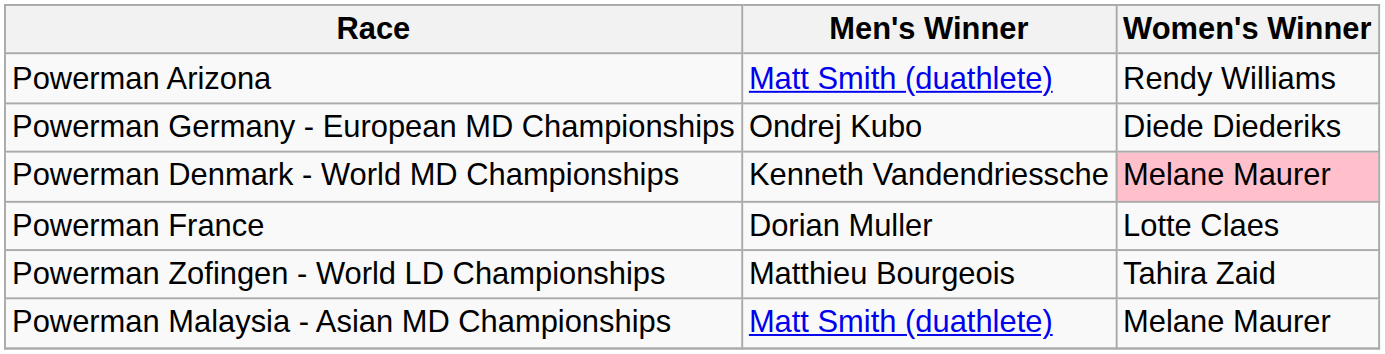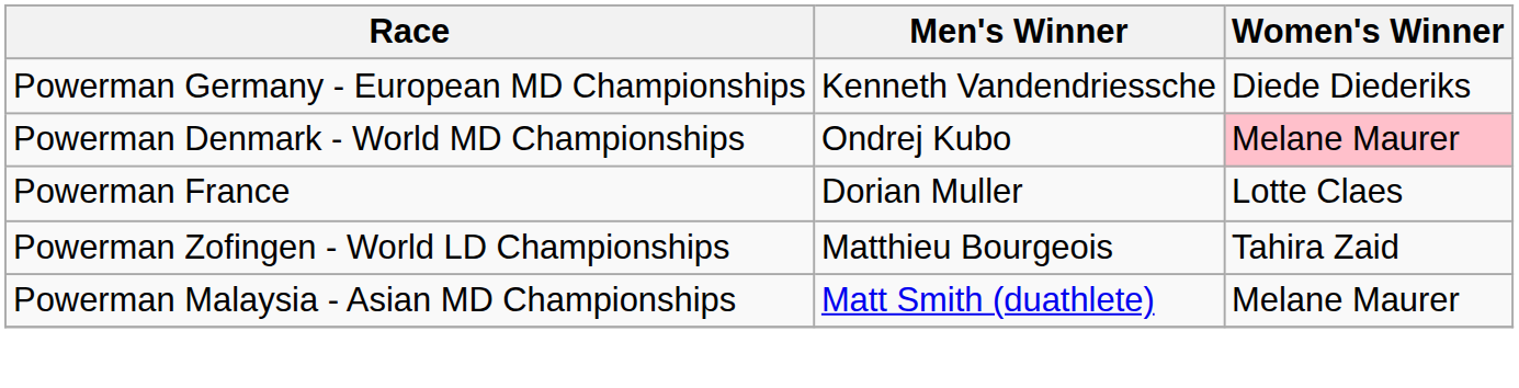 <table class="wikitable">
 <tr>
 <th>Race</th>
 <th>Men's Winner</th>
 <th>Women's Winner</th>
 </tr>
 <tr>
-<td> Powerman Arizona</td>
-<td> <a href='#'>Matt Smith (duathlete)</a></td>
-<td> Rendy Williams</td>
-</tr>
-<tr>
 <td> Powerman Germany - European MD Championships</td>
-<td> Ondrej Kubo</td>
+<td> Kenneth Vandendriessche</td>
 <td> Diede Diederiks</td>
 </tr>
 <tr>
 <td> Powerman Denmark - World MD Championships</td>
-<td> Kenneth Vandendriessche</td>
+<td> Ondrej Kubo</td>
 <td style="background: pink;"> Melane Maurer</td>
 </tr>
 <tr>
 <td> Powerman France</td>
 <td> Dorian Muller</td>
 <td> Lotte Claes</td>
 </tr>
 <tr>
 <td> Powerman Zofingen - World LD Championships</td>
 <td> Matthieu Bourgeois</td>
 <td> Tahira Zaid</td>
 </tr>
 <tr>
 <td> Powerman Malaysia - Asian MD Championships</td>
 <td> <a href='#'>Matt Smith (duathlete)</a></td>
 <td> Melane Maurer</td>
 </tr>
 <tr>
 </tr>
 </table>
